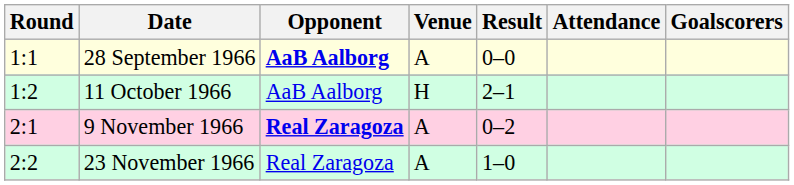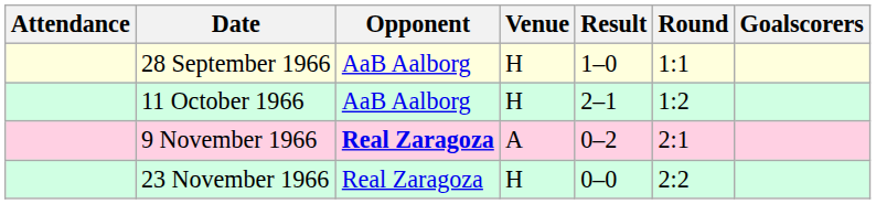 <table class="wikitable">
 <tr>
-<th>Round</th>
+<th>Attendance</th>
 <th>Date</th>
 <th>Opponent</th>
 <th>Venue</th>
 <th>Result</th>
-<th>Attendance</th>
+<th>Round</th>
 <th>Goalscorers</th>
 </tr>
 <tr style="background-color: #ffffdd;">
+<td></td>
+<td>28 September 1966</td>
+<td> <a href='#'>AaB Aalborg</a></td>
+<td>H</td>
+<td>1–0</td>
 <td>1:1</td>
-<td>28 September 1966</td>
-<td><strong> <a href='#'>AaB Aalborg</a></strong></td>
-<td>A</td>
-<td>0–0</td>
-<td></td>
 <td></td>
 </tr>
 <tr style="background-color: #d0ffe3;">
-<td>1:2</td>
+<td></td>
 <td>11 October 1966</td>
 <td> <a href='#'>AaB Aalborg</a></td>
 <td>H</td>
 <td>2–1</td>
-<td></td>
+<td>1:2</td>
 <td></td>
 </tr>
 <tr style="background-color: #ffd0e3;">
-<td>2:1</td>
+<td></td>
 <td>9 November 1966</td>
 <td><strong> <a href='#'>Real Zaragoza</a></strong></td>
 <td>A</td>
 <td>0–2</td>
-<td></td>
+<td>2:1</td>
 <td></td>
 </tr>
 <tr style="background-color: #d0ffe3;">
-<td>2:2</td>
+<td></td>
 <td>23 November 1966</td>
 <td> <a href='#'>Real Zaragoza</a></td>
-<td>A</td>
-<td>1–0</td>
-<td></td>
+<td>H</td>
+<td>0–0</td>
+<td>2:2</td>
 <td></td>
 </tr>
 </table>
